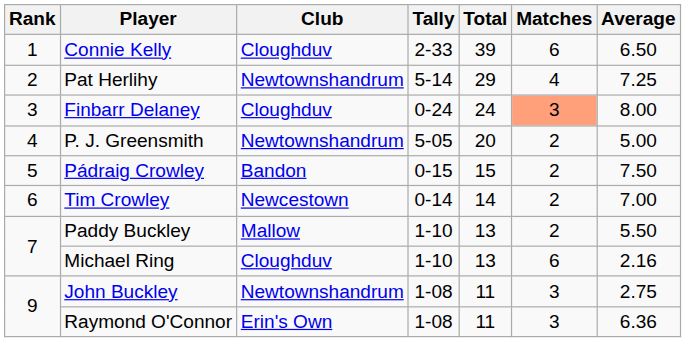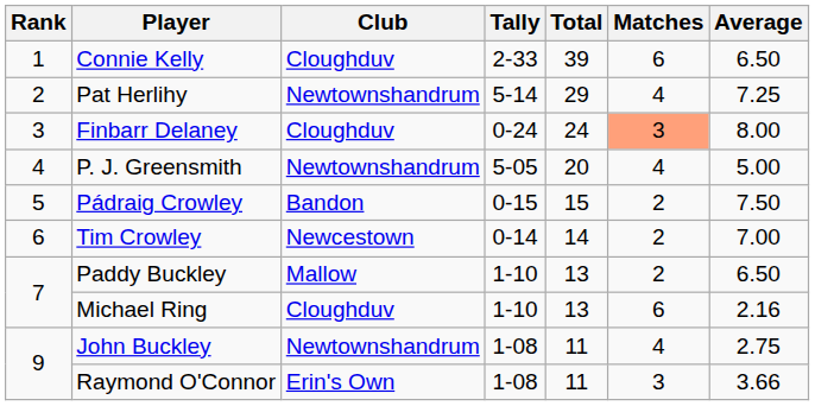 <table class="wikitable">
 <tr>
 <th>Rank</th>
 <th>Player</th>
 <th>Club</th>
 <th>Tally</th>
 <th>Total</th>
 <th>Matches</th>
 <th>Average</th>
 </tr>
 <tr>
 <td rowspan=1 align=center>1</td>
 <td><a href='#'>Connie Kelly</a></td>
 <td><a href='#'>Cloughduv</a></td>
 <td align=center>2-33</td>
 <td align=center>39</td>
 <td align=center>6</td>
 <td align=center>6.50</td>
 </tr>
 <tr>
 <td rowspan=1 align=center>2</td>
 <td>Pat Herlihy</td>
 <td><a href='#'>Newtownshandrum</a></td>
 <td align=center>5-14</td>
 <td align=center>29</td>
 <td align=center>4</td>
 <td align=center>7.25</td>
 </tr>
 <tr>
 <td rowspan=1 align=center>3</td>
 <td><a href='#'>Finbarr Delaney</a></td>
 <td><a href='#'>Cloughduv</a></td>
 <td align=center>0-24</td>
 <td align=center>24</td>
 <td align=center style="background: lightsalmon;">3</td>
 <td align=center>8.00</td>
 </tr>
 <tr>
 <td rowspan=1 align=center>4</td>
 <td>P. J. Greensmith</td>
 <td><a href='#'>Newtownshandrum</a></td>
 <td align=center>5-05</td>
 <td align=center>20</td>
-<td align=center>2</td>
+<td align=center>4</td>
 <td align=center>5.00</td>
 </tr>
 <tr>
 <td rowspan=1 align=center>5</td>
 <td><a href='#'>Pádraig Crowley</a></td>
 <td><a href='#'>Bandon</a></td>
 <td align=center>0-15</td>
 <td align=center>15</td>
 <td align=center>2</td>
 <td align=center>7.50</td>
 </tr>
 <tr>
 <td rowspan=1 align=center>6</td>
 <td><a href='#'>Tim Crowley</a></td>
 <td><a href='#'>Newcestown</a></td>
 <td align=center>0-14</td>
 <td align=center>14</td>
 <td align=center>2</td>
 <td align=center>7.00</td>
 </tr>
 <tr>
 <td rowspan=2 align=center>7</td>
 <td>Paddy Buckley</td>
 <td><a href='#'>Mallow</a></td>
 <td align=center>1-10</td>
 <td align=center>13</td>
 <td align=center>2</td>
-<td align=center>5.50</td>
+<td align=center>6.50</td>
 </tr>
 <tr>
 <td>Michael Ring</td>
 <td><a href='#'>Cloughduv</a></td>
 <td align=center>1-10</td>
 <td align=center>13</td>
 <td align=center>6</td>
 <td align=center>2.16</td>
 </tr>
 <tr>
 <td rowspan=2 align=center>9</td>
 <td><a href='#'>John Buckley</a></td>
 <td><a href='#'>Newtownshandrum</a></td>
 <td align=center>1-08</td>
 <td align=center>11</td>
-<td align=center>3</td>
+<td align=center>4</td>
 <td align=center>2.75</td>
 </tr>
 <tr>
 <td>Raymond O'Connor</td>
 <td><a href='#'>Erin's Own</a></td>
 <td align=center>1-08</td>
 <td align=center>11</td>
 <td align=center>3</td>
-<td align=center>6.36</td>
+<td align=center>3.66</td>
 </tr>
 </table>
